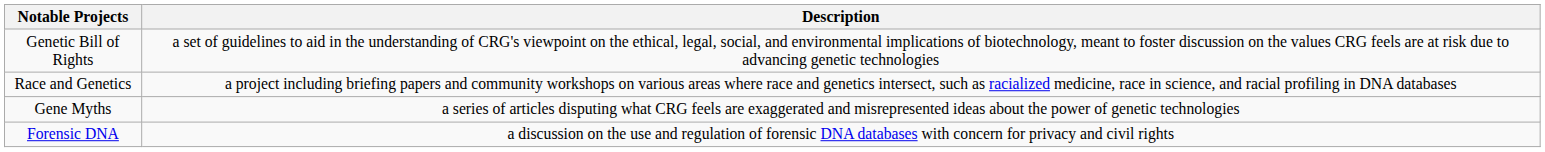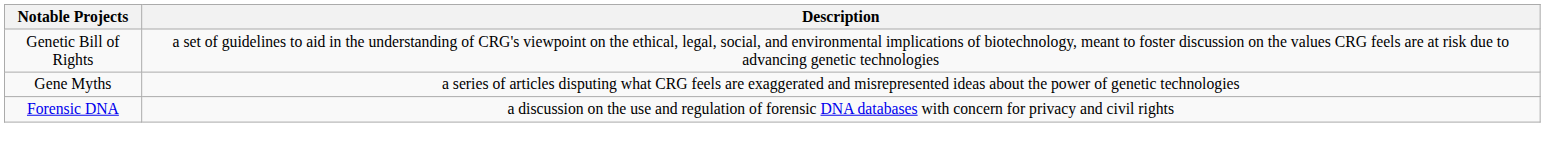 <table class="wikitable" style="text-align: center;">
 <tr>
 <th><strong>Notable Projects</strong></th>
 <th><strong>Description</strong></th>
 </tr>
 <tr>
 <td>Genetic Bill of Rights</td>
 <td>a set of guidelines to aid in the understanding of CRG's viewpoint on the ethical, legal, social, and environmental implications of biotechnology, meant to foster discussion on the values CRG feels are at risk due to advancing genetic technologies</td>
 </tr>
 <tr>
-<td>Race and Genetics</td>
-<td>a project including briefing papers and community workshops on various areas where race and genetics intersect, such as <a href='#'>racialized</a> medicine, race in science, and racial profiling in DNA databases</td>
-</tr>
-<tr>
 <td>Gene Myths</td>
 <td>a series of articles disputing what CRG feels are exaggerated and misrepresented ideas about the power of genetic technologies</td>
 </tr>
 <tr>
 <td><a href='#'>Forensic DNA</a></td>
 <td>a discussion on the use and regulation of forensic <a href='#'>DNA databases</a> with concern for privacy and civil rights</td>
 </tr>
 </table>
